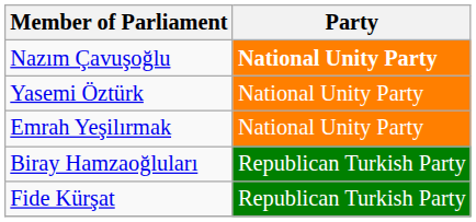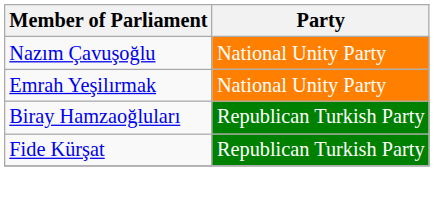 <table class="wikitable">
 <tr>
 <th>Member of Parliament</th>
 <th>Party</th>
 </tr>
 <tr>
 <td><a href='#'>Nazım Çavuşoğlu</a></td>
-<td style="background:#FF7F00; color:white"><strong>National Unity Party</strong></td>
-</tr>
-<tr>
-<td><a href='#'>Yasemi Öztürk</a></td>
 <td style="background:#FF7F00; color:white">National Unity Party</td>
 </tr>
 <tr>
 <td><a href='#'>Emrah Yeşilırmak</a></td>
 <td style="background:#FF7F00; color:white">National Unity Party</td>
 </tr>
 <tr>
 <td><a href='#'>Biray Hamzaoğluları</a></td>
 <td style="background:#008000; color:white">Republican Turkish Party</td>
 </tr>
 <tr>
 <td><a href='#'>Fide Kürşat</a></td>
 <td style="background:#008000; color:white">Republican Turkish Party</td>
 </tr>
 <tr>
 </tr>
 </table>
